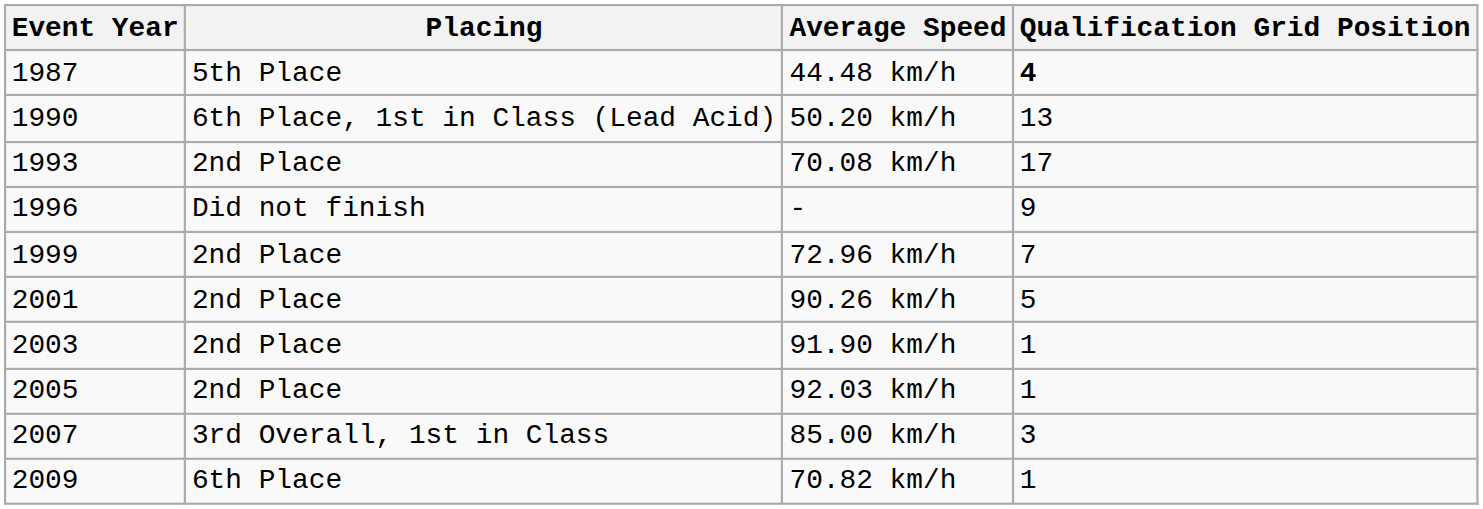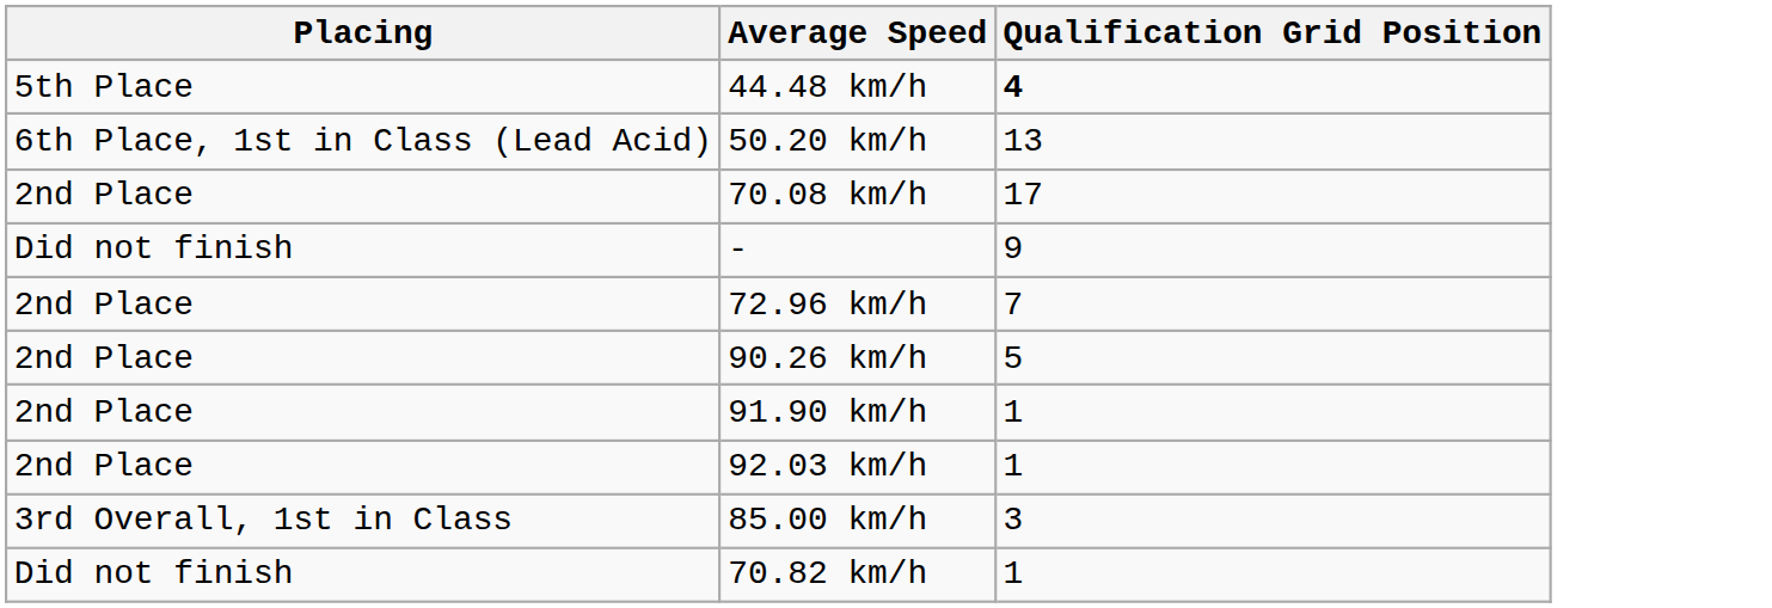 <table class="wikitable">
 <tr>
-<th>Event Year</th>
 <th>Placing</th>
 <th>Average Speed</th>
 <th>Qualification Grid Position</th>
 </tr>
 <tr>
-<td>1987</td>
 <td>5th Place</td>
 <td>44.48 km/h</td>
 <td><strong>4</strong></td>
 </tr>
 <tr>
-<td>1990</td>
 <td>6th Place, 1st in Class (Lead Acid)</td>
 <td>50.20 km/h</td>
 <td>13</td>
 </tr>
 <tr>
-<td>1993</td>
 <td>2nd Place</td>
 <td>70.08 km/h</td>
 <td>17</td>
 </tr>
 <tr>
-<td>1996</td>
 <td>Did not finish</td>
 <td>-</td>
 <td>9</td>
 </tr>
 <tr>
-<td>1999</td>
 <td>2nd Place</td>
 <td>72.96 km/h</td>
 <td>7</td>
 </tr>
 <tr>
-<td>2001</td>
 <td>2nd Place</td>
 <td>90.26 km/h</td>
 <td>5</td>
 </tr>
 <tr>
-<td>2003</td>
 <td>2nd Place</td>
 <td>91.90 km/h</td>
 <td>1</td>
 </tr>
 <tr>
-<td>2005</td>
 <td>2nd Place</td>
 <td>92.03 km/h</td>
 <td>1</td>
 </tr>
 <tr>
-<td>2007</td>
 <td>3rd Overall, 1st in Class</td>
 <td>85.00 km/h</td>
 <td>3</td>
 </tr>
 <tr>
-<td>2009</td>
-<td>6th Place</td>
+<td>Did not finish</td>
 <td>70.82 km/h</td>
 <td>1</td>
 </tr>
 </table>
